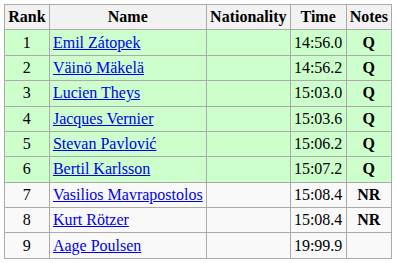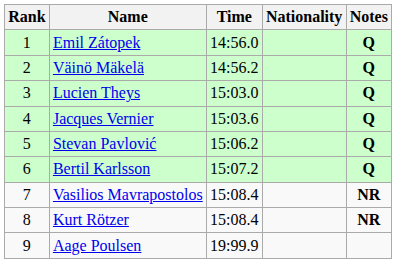 <table class="wikitable sortable" style="text-align:center">
 <tr>
 <th>Rank</th>
 <th>Name</th>
+<th>Time</th>
 <th>Nationality</th>
-<th>Time</th>
 <th>Notes</th>
 </tr>
 <tr bgcolor=ccffcc>
 <td>1</td>
 <td align=left><a href='#'>Emil Zátopek</a></td>
+<td>14:56.0</td>
 <td align=left></td>
-<td>14:56.0</td>
 <td><strong>Q</strong></td>
 </tr>
 <tr bgcolor=ccffcc>
 <td>2</td>
 <td align=left><a href='#'>Väinö Mäkelä</a></td>
+<td>14:56.2</td>
 <td align=left></td>
-<td>14:56.2</td>
 <td><strong>Q</strong></td>
 </tr>
 <tr bgcolor=ccffcc>
 <td>3</td>
 <td align=left><a href='#'>Lucien Theys</a></td>
+<td>15:03.0</td>
 <td align=left></td>
-<td>15:03.0</td>
 <td><strong>Q</strong></td>
 </tr>
 <tr bgcolor=ccffcc>
 <td>4</td>
 <td align=left><a href='#'>Jacques Vernier</a></td>
+<td>15:03.6</td>
 <td align=left></td>
-<td>15:03.6</td>
 <td><strong>Q</strong></td>
 </tr>
 <tr bgcolor=ccffcc>
 <td>5</td>
 <td align=left><a href='#'>Stevan Pavlović</a></td>
+<td>15:06.2</td>
 <td align=left></td>
-<td>15:06.2</td>
 <td><strong>Q</strong></td>
 </tr>
 <tr bgcolor=ccffcc>
 <td>6</td>
 <td align=left><a href='#'>Bertil Karlsson</a></td>
+<td>15:07.2</td>
 <td align=left></td>
-<td>15:07.2</td>
 <td><strong>Q</strong></td>
 </tr>
 <tr>
 <td>7</td>
 <td align=left><a href='#'>Vasilios Mavrapostolos</a></td>
+<td>15:08.4</td>
 <td align=left></td>
-<td>15:08.4</td>
 <td><strong>NR</strong></td>
 </tr>
 <tr>
 <td>8</td>
 <td align=left><a href='#'>Kurt Rötzer</a></td>
+<td>15:08.4</td>
 <td align=left></td>
-<td>15:08.4</td>
 <td><strong>NR</strong></td>
 </tr>
 <tr>
 <td>9</td>
 <td align=left><a href='#'>Aage Poulsen</a></td>
+<td>19:99.9</td>
 <td align=left></td>
-<td>19:99.9</td>
 <td></td>
 </tr>
 </table>
